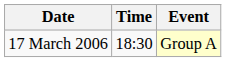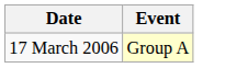 <table class = "wikitable" style="text-align:center;">
 <tr>
 <th>Date</th>
-<th>Time</th>
 <th>Event</th>
 </tr>
 <tr>
 <td>17 March 2006</td>
-<td>18:30</td>
 <td bgcolor=ffffcc>Group A</td>
 </tr>
 </table>
